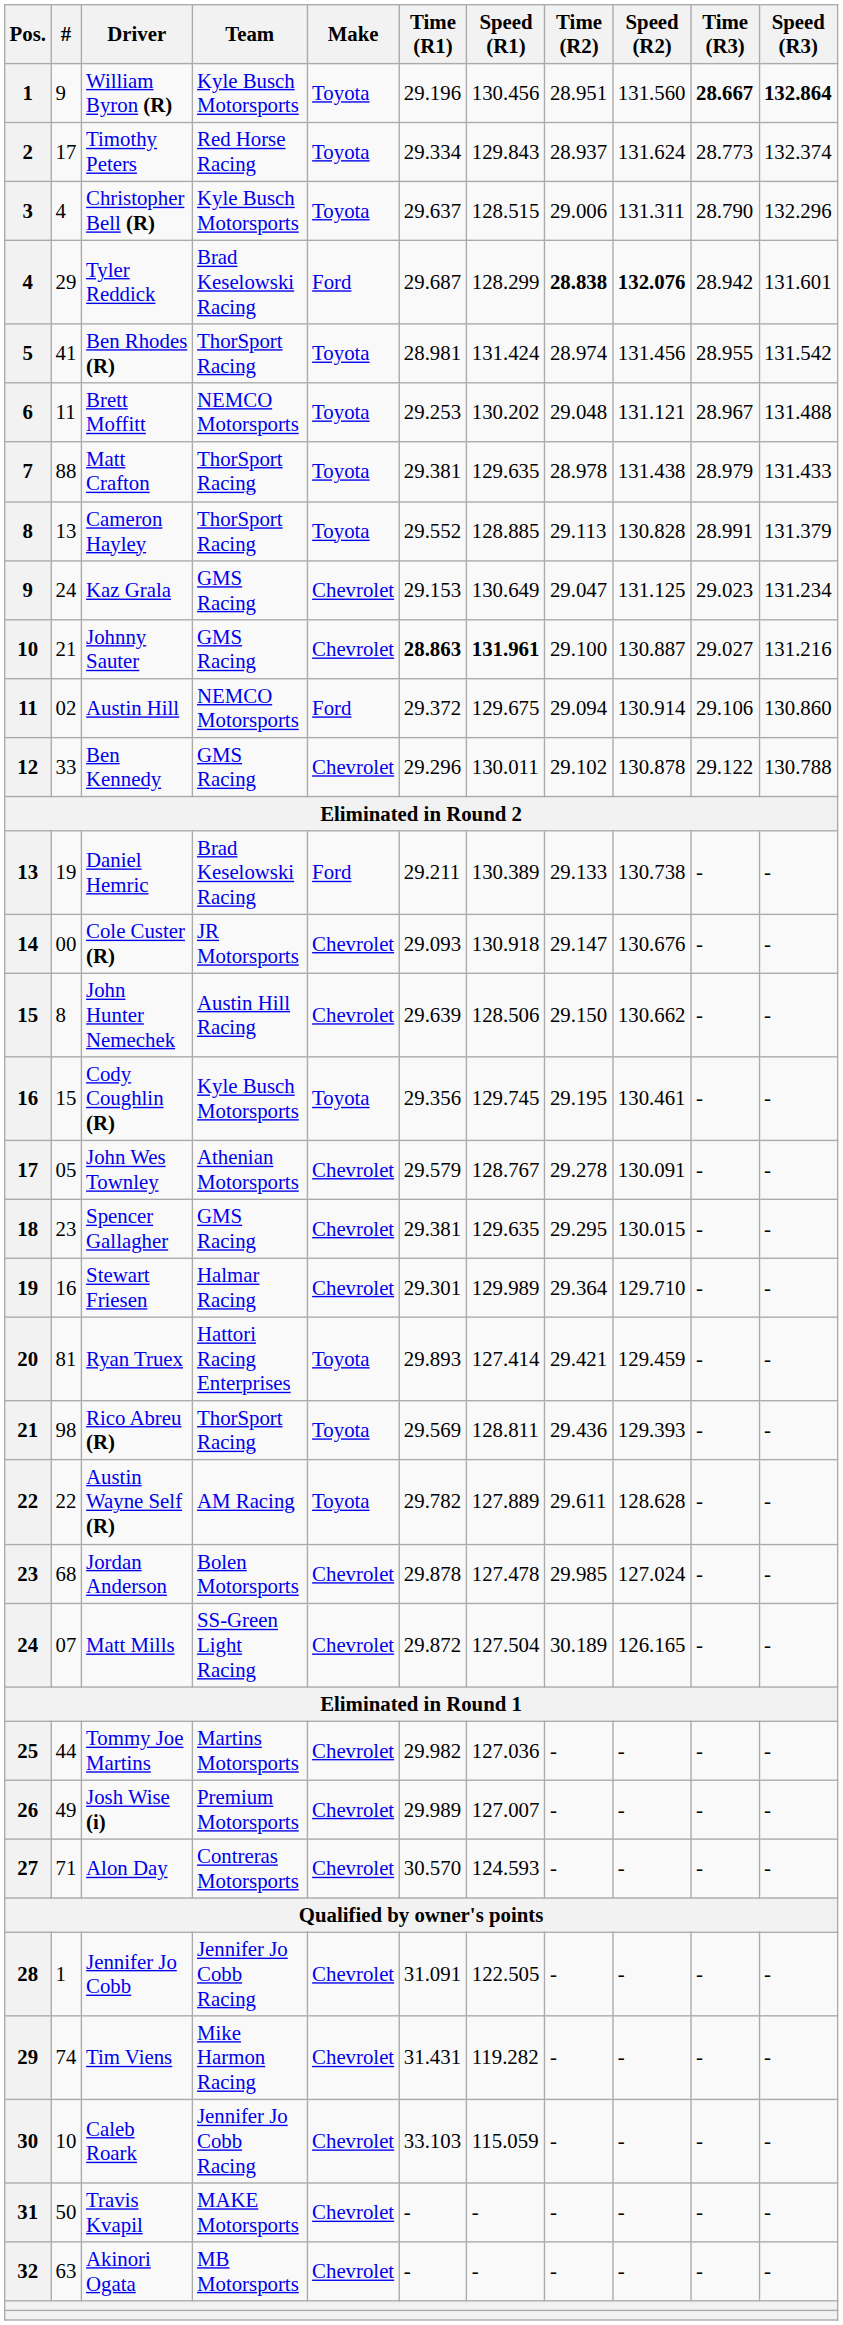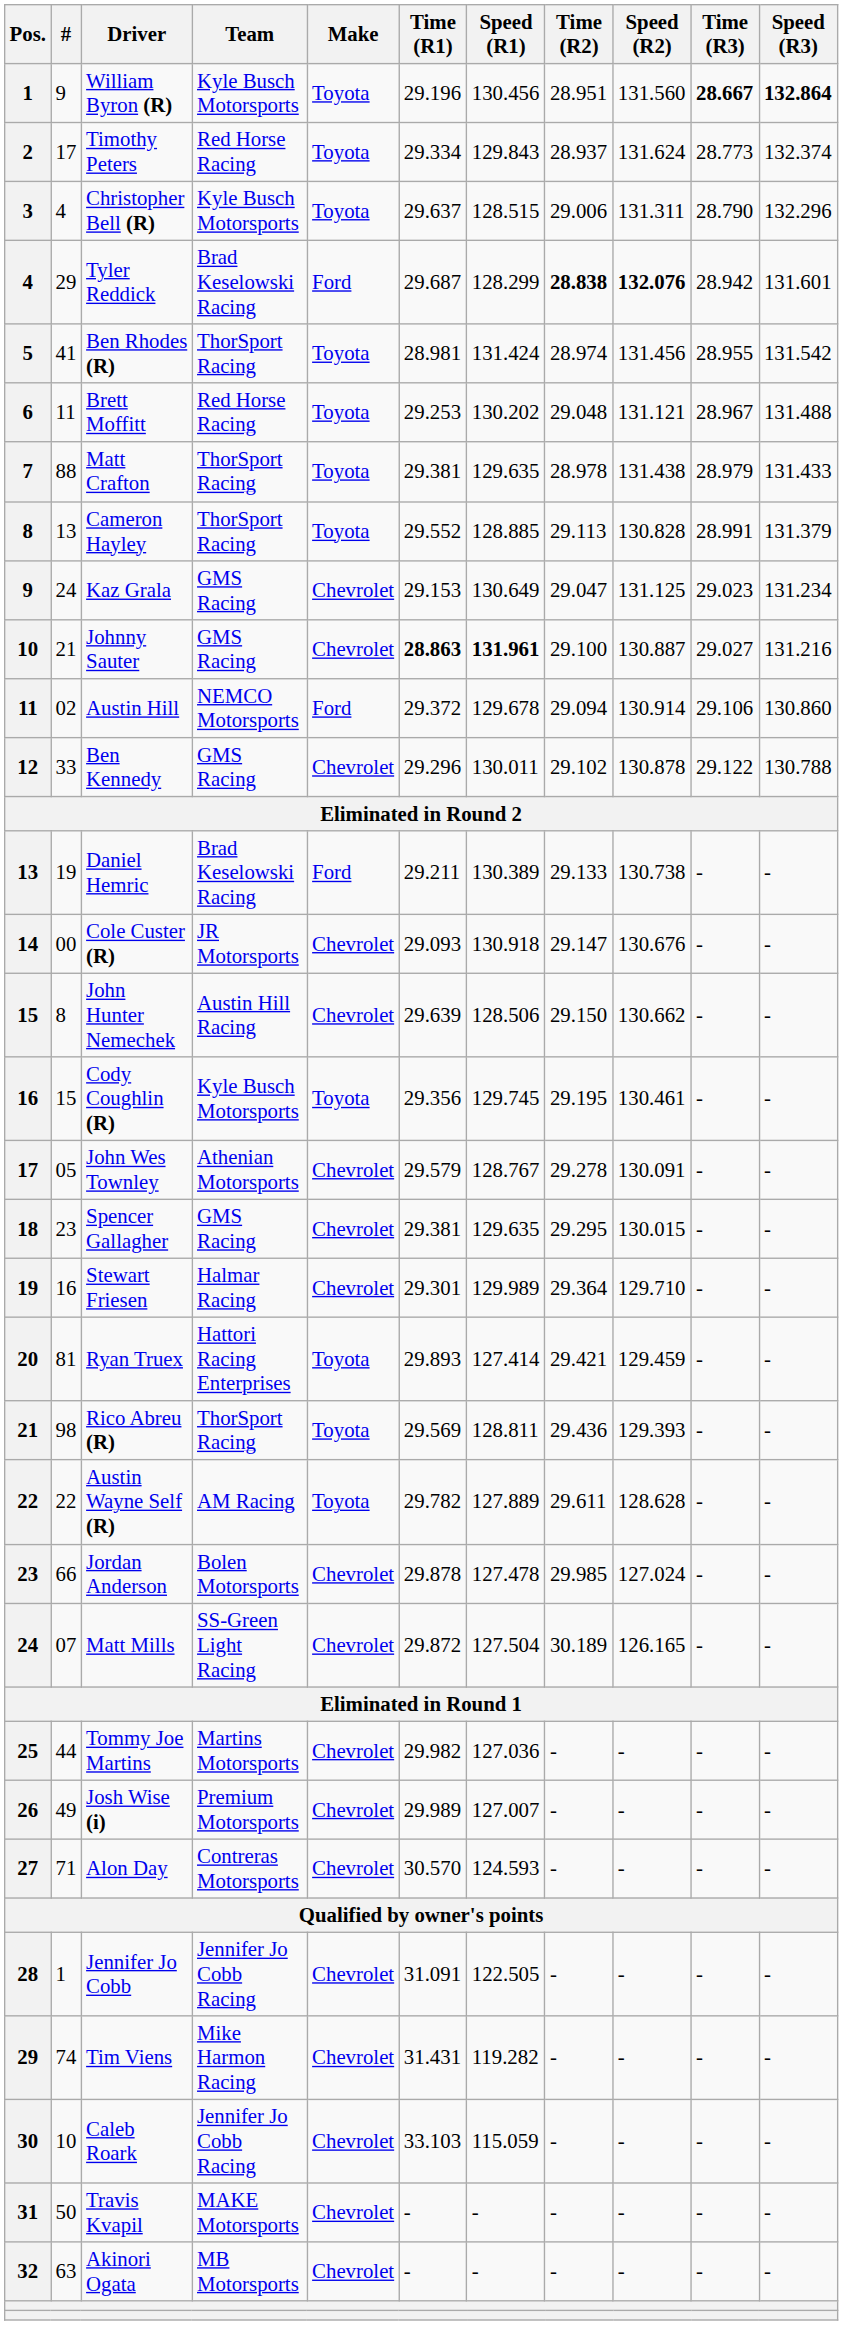 <table class="wikitable" style="font-size:95%">
 <tr>
 <th>Pos.</th>
 <th>#</th>
 <th>Driver</th>
 <th>Team</th>
 <th>Make</th>
 <th>Time (R1)</th>
 <th>Speed (R1)</th>
 <th>Time (R2)</th>
 <th>Speed (R2)</th>
 <th>Time (R3)</th>
 <th>Speed (R3)</th>
 </tr>
 <tr>
 <th>1</th>
 <td>9</td>
 <td><a href='#'>William Byron</a> <strong>(R)</strong></td>
 <td><a href='#'>Kyle Busch Motorsports</a></td>
 <td><a href='#'>Toyota</a></td>
 <td>29.196</td>
 <td>130.456</td>
 <td>28.951</td>
 <td>131.560</td>
 <td><strong>28.667</strong></td>
 <td><strong>132.864</strong></td>
 </tr>
 <tr>
 <th>2</th>
 <td>17</td>
 <td><a href='#'>Timothy Peters</a></td>
 <td><a href='#'>Red Horse Racing</a></td>
 <td><a href='#'>Toyota</a></td>
 <td>29.334</td>
 <td>129.843</td>
 <td>28.937</td>
 <td>131.624</td>
 <td>28.773</td>
 <td>132.374</td>
 </tr>
 <tr>
 <th>3</th>
 <td>4</td>
 <td><a href='#'>Christopher Bell</a> <strong>(R)</strong></td>
 <td><a href='#'>Kyle Busch Motorsports</a></td>
 <td><a href='#'>Toyota</a></td>
 <td>29.637</td>
 <td>128.515</td>
 <td>29.006</td>
 <td>131.311</td>
 <td>28.790</td>
 <td>132.296</td>
 </tr>
 <tr>
 <th>4</th>
 <td>29</td>
 <td><a href='#'>Tyler Reddick</a></td>
 <td><a href='#'>Brad Keselowski Racing</a></td>
 <td><a href='#'>Ford</a></td>
 <td>29.687</td>
 <td>128.299</td>
 <td><strong>28.838</strong></td>
 <td><strong>132.076</strong></td>
 <td>28.942</td>
 <td>131.601</td>
 </tr>
 <tr>
 <th>5</th>
 <td>41</td>
 <td><a href='#'>Ben Rhodes</a> <strong>(R)</strong></td>
 <td><a href='#'>ThorSport Racing</a></td>
 <td><a href='#'>Toyota</a></td>
 <td>28.981</td>
 <td>131.424</td>
 <td>28.974</td>
 <td>131.456</td>
 <td>28.955</td>
 <td>131.542</td>
 </tr>
 <tr>
 <th>6</th>
 <td>11</td>
 <td><a href='#'>Brett Moffitt</a></td>
-<td><a href='#'>NEMCO Motorsports</a></td>
+<td><a href='#'>Red Horse Racing</a></td>
 <td><a href='#'>Toyota</a></td>
 <td>29.253</td>
 <td>130.202</td>
 <td>29.048</td>
 <td>131.121</td>
 <td>28.967</td>
 <td>131.488</td>
 </tr>
 <tr>
 <th>7</th>
 <td>88</td>
 <td><a href='#'>Matt Crafton</a></td>
 <td><a href='#'>ThorSport Racing</a></td>
 <td><a href='#'>Toyota</a></td>
 <td>29.381</td>
 <td>129.635</td>
 <td>28.978</td>
 <td>131.438</td>
 <td>28.979</td>
 <td>131.433</td>
 </tr>
 <tr>
 <th>8</th>
 <td>13</td>
 <td><a href='#'>Cameron Hayley</a></td>
 <td><a href='#'>ThorSport Racing</a></td>
 <td><a href='#'>Toyota</a></td>
 <td>29.552</td>
 <td>128.885</td>
 <td>29.113</td>
 <td>130.828</td>
 <td>28.991</td>
 <td>131.379</td>
 </tr>
 <tr>
 <th>9</th>
 <td>24</td>
 <td><a href='#'>Kaz Grala</a></td>
 <td><a href='#'>GMS Racing</a></td>
 <td><a href='#'>Chevrolet</a></td>
 <td>29.153</td>
 <td>130.649</td>
 <td>29.047</td>
 <td>131.125</td>
 <td>29.023</td>
 <td>131.234</td>
 </tr>
 <tr>
 <th>10</th>
 <td>21</td>
 <td><a href='#'>Johnny Sauter</a></td>
 <td><a href='#'>GMS Racing</a></td>
 <td><a href='#'>Chevrolet</a></td>
 <td><strong>28.863</strong></td>
 <td><strong>131.961</strong></td>
 <td>29.100</td>
 <td>130.887</td>
 <td>29.027</td>
 <td>131.216</td>
 </tr>
 <tr>
 <th>11</th>
 <td>02</td>
 <td><a href='#'>Austin Hill</a></td>
 <td><a href='#'>NEMCO Motorsports</a></td>
 <td><a href='#'>Ford</a></td>
 <td>29.372</td>
-<td>129.675</td>
+<td>129.678</td>
 <td>29.094</td>
 <td>130.914</td>
 <td>29.106</td>
 <td>130.860</td>
 </tr>
 <tr>
 <th>12</th>
 <td>33</td>
 <td><a href='#'>Ben Kennedy</a></td>
 <td><a href='#'>GMS Racing</a></td>
 <td><a href='#'>Chevrolet</a></td>
 <td>29.296</td>
 <td>130.011</td>
 <td>29.102</td>
 <td>130.878</td>
 <td>29.122</td>
 <td>130.788</td>
 </tr>
 <tr>
 <th colspan="11">Eliminated in Round 2</th>
 </tr>
 <tr>
 <th>13</th>
 <td>19</td>
 <td><a href='#'>Daniel Hemric</a></td>
 <td><a href='#'>Brad Keselowski Racing</a></td>
 <td><a href='#'>Ford</a></td>
 <td>29.211</td>
 <td>130.389</td>
 <td>29.133</td>
 <td>130.738</td>
 <td>-</td>
 <td>-</td>
 </tr>
 <tr>
 <th>14</th>
 <td>00</td>
 <td><a href='#'>Cole Custer</a> <strong>(R)</strong></td>
 <td><a href='#'>JR Motorsports</a></td>
 <td><a href='#'>Chevrolet</a></td>
 <td>29.093</td>
 <td>130.918</td>
 <td>29.147</td>
 <td>130.676</td>
 <td>-</td>
 <td>-</td>
 </tr>
 <tr>
 <th>15</th>
 <td>8</td>
 <td><a href='#'>John Hunter Nemechek</a></td>
 <td><a href='#'>Austin Hill Racing</a></td>
 <td><a href='#'>Chevrolet</a></td>
 <td>29.639</td>
 <td>128.506</td>
 <td>29.150</td>
 <td>130.662</td>
 <td>-</td>
 <td>-</td>
 </tr>
 <tr>
 <th>16</th>
 <td>15</td>
 <td><a href='#'>Cody Coughlin</a> <strong>(R)</strong></td>
 <td><a href='#'>Kyle Busch Motorsports</a></td>
 <td><a href='#'>Toyota</a></td>
 <td>29.356</td>
 <td>129.745</td>
 <td>29.195</td>
 <td>130.461</td>
 <td>-</td>
 <td>-</td>
 </tr>
 <tr>
 <th>17</th>
 <td>05</td>
 <td><a href='#'>John Wes Townley</a></td>
 <td><a href='#'>Athenian Motorsports</a></td>
 <td><a href='#'>Chevrolet</a></td>
 <td>29.579</td>
 <td>128.767</td>
 <td>29.278</td>
 <td>130.091</td>
 <td>-</td>
 <td>-</td>
 </tr>
 <tr>
 <th>18</th>
 <td>23</td>
 <td><a href='#'>Spencer Gallagher</a></td>
 <td><a href='#'>GMS Racing</a></td>
 <td><a href='#'>Chevrolet</a></td>
 <td>29.381</td>
 <td>129.635</td>
 <td>29.295</td>
 <td>130.015</td>
 <td>-</td>
 <td>-</td>
 </tr>
 <tr>
 <th>19</th>
 <td>16</td>
 <td><a href='#'>Stewart Friesen</a></td>
 <td><a href='#'>Halmar Racing</a></td>
 <td><a href='#'>Chevrolet</a></td>
 <td>29.301</td>
 <td>129.989</td>
 <td>29.364</td>
 <td>129.710</td>
 <td>-</td>
 <td>-</td>
 </tr>
 <tr>
 <th>20</th>
 <td>81</td>
 <td><a href='#'>Ryan Truex</a></td>
 <td><a href='#'>Hattori Racing Enterprises</a></td>
 <td><a href='#'>Toyota</a></td>
 <td>29.893</td>
 <td>127.414</td>
 <td>29.421</td>
 <td>129.459</td>
 <td>-</td>
 <td>-</td>
 </tr>
 <tr>
 <th>21</th>
 <td>98</td>
 <td><a href='#'>Rico Abreu</a> <strong>(R)</strong></td>
 <td><a href='#'>ThorSport Racing</a></td>
 <td><a href='#'>Toyota</a></td>
 <td>29.569</td>
 <td>128.811</td>
 <td>29.436</td>
 <td>129.393</td>
 <td>-</td>
 <td>-</td>
 </tr>
 <tr>
 <th>22</th>
 <td>22</td>
 <td><a href='#'>Austin Wayne Self</a> <strong>(R)</strong></td>
 <td><a href='#'>AM Racing</a></td>
 <td><a href='#'>Toyota</a></td>
 <td>29.782</td>
 <td>127.889</td>
 <td>29.611</td>
 <td>128.628</td>
 <td>-</td>
 <td>-</td>
 </tr>
 <tr>
 <th>23</th>
-<td>68</td>
+<td>66</td>
 <td><a href='#'>Jordan Anderson</a></td>
 <td><a href='#'>Bolen Motorsports</a></td>
 <td><a href='#'>Chevrolet</a></td>
 <td>29.878</td>
 <td>127.478</td>
 <td>29.985</td>
 <td>127.024</td>
 <td>-</td>
 <td>-</td>
 </tr>
 <tr>
 <th>24</th>
 <td>07</td>
 <td><a href='#'>Matt Mills</a></td>
 <td><a href='#'>SS-Green Light Racing</a></td>
 <td><a href='#'>Chevrolet</a></td>
 <td>29.872</td>
 <td>127.504</td>
 <td>30.189</td>
 <td>126.165</td>
 <td>-</td>
 <td>-</td>
 </tr>
 <tr>
 <th colspan="11">Eliminated in Round 1</th>
 </tr>
 <tr>
 <th>25</th>
 <td>44</td>
 <td><a href='#'>Tommy Joe Martins</a></td>
 <td><a href='#'>Martins Motorsports</a></td>
 <td><a href='#'>Chevrolet</a></td>
 <td>29.982</td>
 <td>127.036</td>
 <td>-</td>
 <td>-</td>
 <td>-</td>
 <td>-</td>
 </tr>
 <tr>
 <th>26</th>
 <td>49</td>
 <td><a href='#'>Josh Wise</a> <strong>(i)</strong></td>
 <td><a href='#'>Premium Motorsports</a></td>
 <td><a href='#'>Chevrolet</a></td>
 <td>29.989</td>
 <td>127.007</td>
 <td>-</td>
 <td>-</td>
 <td>-</td>
 <td>-</td>
 </tr>
 <tr>
 <th>27</th>
 <td>71</td>
 <td><a href='#'>Alon Day</a></td>
 <td><a href='#'>Contreras Motorsports</a></td>
 <td><a href='#'>Chevrolet</a></td>
 <td>30.570</td>
 <td>124.593</td>
 <td>-</td>
 <td>-</td>
 <td>-</td>
 <td>-</td>
 </tr>
 <tr>
 <th colspan="11">Qualified by owner's points</th>
 </tr>
 <tr>
 <th>28</th>
 <td>1</td>
 <td><a href='#'>Jennifer Jo Cobb</a></td>
 <td><a href='#'>Jennifer Jo Cobb Racing</a></td>
 <td><a href='#'>Chevrolet</a></td>
 <td>31.091</td>
 <td>122.505</td>
 <td>-</td>
 <td>-</td>
 <td>-</td>
 <td>-</td>
 </tr>
 <tr>
 <th>29</th>
 <td>74</td>
 <td><a href='#'>Tim Viens</a></td>
 <td><a href='#'>Mike Harmon Racing</a></td>
 <td><a href='#'>Chevrolet</a></td>
 <td>31.431</td>
 <td>119.282</td>
 <td>-</td>
 <td>-</td>
 <td>-</td>
 <td>-</td>
 </tr>
 <tr>
 <th>30</th>
 <td>10</td>
 <td><a href='#'>Caleb Roark</a></td>
 <td><a href='#'>Jennifer Jo Cobb Racing</a></td>
 <td><a href='#'>Chevrolet</a></td>
 <td>33.103</td>
 <td>115.059</td>
 <td>-</td>
 <td>-</td>
 <td>-</td>
 <td>-</td>
 </tr>
 <tr>
 <th>31</th>
 <td>50</td>
 <td><a href='#'>Travis Kvapil</a></td>
 <td><a href='#'>MAKE Motorsports</a></td>
 <td><a href='#'>Chevrolet</a></td>
 <td>-</td>
 <td>-</td>
 <td>-</td>
 <td>-</td>
 <td>-</td>
 <td>-</td>
 </tr>
 <tr>
 <th>32</th>
 <td>63</td>
 <td><a href='#'>Akinori Ogata</a></td>
 <td><a href='#'>MB Motorsports</a></td>
 <td><a href='#'>Chevrolet</a></td>
 <td>-</td>
 <td>-</td>
 <td>-</td>
 <td>-</td>
 <td>-</td>
 <td>-</td>
 </tr>
 <tr>
 <th colspan="11"></th>
 </tr>
 <tr>
 <th colspan="11"></th>
 </tr>
 </table>
